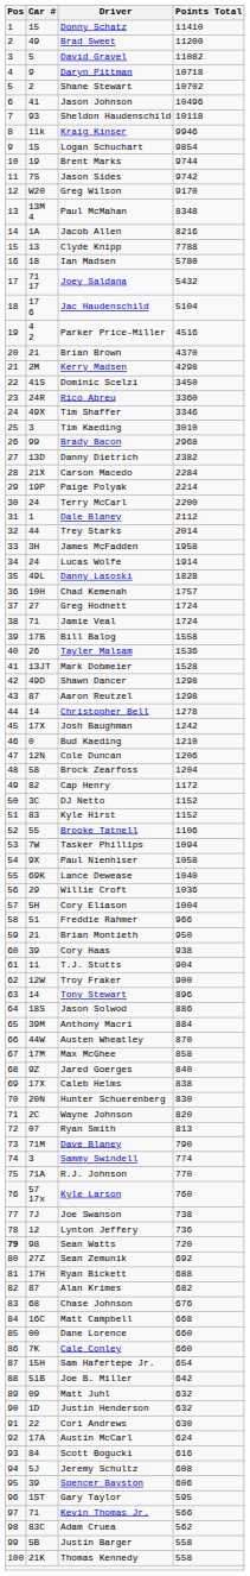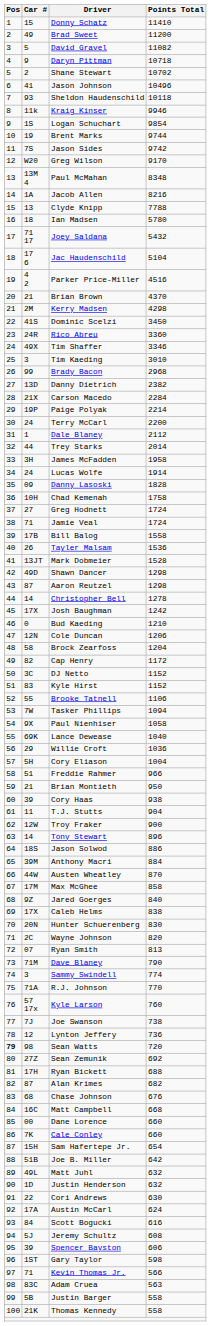 <table class="wikitable sortable" style="font-size:95%">
 <tr>
 <th>Pos</th>
 <th>Car #</th>
 <th>Driver</th>
 <th>Points Total</th>
 </tr>
 <tr>
 <td>1</td>
 <td>15</td>
 <td><a href='#'>Donny Schatz</a></td>
 <td>11410</td>
 </tr>
 <tr>
 <td>2</td>
 <td>49</td>
 <td><a href='#'>Brad Sweet</a></td>
 <td>11200</td>
 </tr>
 <tr>
 <td>3</td>
 <td>5</td>
 <td><a href='#'>David Gravel</a></td>
 <td>11082</td>
 </tr>
 <tr>
 <td>4</td>
 <td>9</td>
 <td><a href='#'>Daryn Pittman</a></td>
 <td>10718</td>
 </tr>
 <tr>
 <td>5</td>
 <td>2</td>
 <td>Shane Stewart</td>
 <td>10702</td>
 </tr>
 <tr>
 <td>6</td>
 <td>41</td>
 <td>Jason Johnson</td>
 <td>10496</td>
 </tr>
 <tr>
 <td>7</td>
 <td>93</td>
 <td>Sheldon Haudenschild</td>
 <td>10118</td>
 </tr>
 <tr>
 <td>8</td>
 <td>11k</td>
 <td><a href='#'>Kraig Kinser</a></td>
 <td>9946</td>
 </tr>
 <tr>
 <td>9</td>
 <td>1S</td>
 <td>Logan Schuchart</td>
 <td>9854</td>
 </tr>
 <tr>
 <td>10</td>
 <td>19</td>
 <td>Brent Marks</td>
 <td>9744</td>
 </tr>
 <tr>
 <td>11</td>
 <td>7S</td>
 <td>Jason Sides</td>
 <td>9742</td>
 </tr>
 <tr>
 <td>12</td>
 <td>W20</td>
 <td>Greg Wilson</td>
 <td>9170</td>
 </tr>
 <tr>
 <td>13</td>
 <td>13M<br>4</td>
 <td>Paul McMahan</td>
 <td>8348</td>
 </tr>
 <tr>
 <td>14</td>
 <td>1A</td>
 <td>Jacob Allen</td>
 <td>8216</td>
 </tr>
 <tr>
 <td>15</td>
 <td>13</td>
 <td>Clyde Knipp</td>
 <td>7788</td>
 </tr>
 <tr>
 <td>16</td>
 <td>18</td>
 <td>Ian Madsen</td>
 <td>5780</td>
 </tr>
 <tr>
 <td>17</td>
 <td>71<br>17</td>
 <td><a href='#'>Joey Saldana</a></td>
 <td>5432</td>
 </tr>
 <tr>
 <td>18</td>
 <td>17<br>6</td>
 <td><a href='#'>Jac Haudenschild</a></td>
 <td>5104</td>
 </tr>
 <tr>
 <td>19</td>
 <td>4<br>2</td>
 <td>Parker Price-Miller</td>
 <td>4516</td>
 </tr>
 <tr>
 <td>20</td>
 <td>21</td>
 <td>Brian Brown</td>
 <td>4370</td>
 </tr>
 <tr>
 <td>21</td>
 <td>2M</td>
 <td><a href='#'>Kerry Madsen</a></td>
 <td>4298</td>
 </tr>
 <tr>
 <td>22</td>
 <td>41S</td>
 <td>Dominic Scelzi</td>
 <td>3450</td>
 </tr>
 <tr>
 <td>23</td>
 <td>24R</td>
 <td><a href='#'>Rico Abreu</a></td>
 <td>3360</td>
 </tr>
 <tr>
 <td>24</td>
 <td>49X</td>
 <td>Tim Shaffer</td>
 <td>3346</td>
 </tr>
 <tr>
 <td>25</td>
 <td>3</td>
 <td>Tim Kaeding</td>
 <td>3010</td>
 </tr>
 <tr>
 <td>26</td>
 <td>99</td>
 <td><a href='#'>Brady Bacon</a></td>
 <td>2968</td>
 </tr>
 <tr>
 <td>27</td>
 <td>13D</td>
 <td>Danny Dietrich</td>
 <td>2382</td>
 </tr>
 <tr>
 <td>28</td>
 <td>21X</td>
 <td>Carson Macedo</td>
 <td>2284</td>
 </tr>
 <tr>
 <td>29</td>
 <td>19P</td>
 <td>Paige Polyak</td>
 <td>2214</td>
 </tr>
 <tr>
 <td>30</td>
 <td>24</td>
 <td>Terry McCarl</td>
 <td>2200</td>
 </tr>
 <tr>
 <td>31</td>
 <td>1</td>
 <td><a href='#'>Dale Blaney</a></td>
 <td>2112</td>
 </tr>
 <tr>
 <td>32</td>
 <td>44</td>
 <td>Trey Starks</td>
 <td>2014</td>
 </tr>
 <tr>
 <td>33</td>
 <td>3H</td>
 <td>James McFadden</td>
 <td>1958</td>
 </tr>
 <tr>
 <td>34</td>
 <td>24</td>
 <td>Lucas Wolfe</td>
 <td>1914</td>
 </tr>
 <tr>
 <td>35</td>
-<td>49L</td>
+<td>09</td>
 <td><a href='#'>Danny Lasoski</a></td>
 <td>1828</td>
 </tr>
 <tr>
 <td>36</td>
 <td>10H</td>
 <td>Chad Kemenah</td>
-<td>1757</td>
+<td>1758</td>
 </tr>
 <tr>
 <td>37</td>
 <td>27</td>
 <td>Greg Hodnett</td>
 <td>1724</td>
 </tr>
 <tr>
 <td>38</td>
 <td>71</td>
 <td>Jamie Veal</td>
 <td>1724</td>
 </tr>
 <tr>
 <td>39</td>
 <td>17B</td>
 <td>Bill Balog</td>
 <td>1558</td>
 </tr>
 <tr>
 <td>40</td>
 <td>26</td>
 <td><a href='#'>Tayler Malsam</a></td>
 <td>1536</td>
 </tr>
 <tr>
 <td>41</td>
 <td>13JT</td>
 <td>Mark Dobmeier</td>
 <td>1528</td>
 </tr>
 <tr>
 <td>42</td>
 <td>49D</td>
 <td>Shawn Dancer</td>
 <td>1298</td>
 </tr>
 <tr>
 <td>43</td>
 <td>87</td>
 <td>Aaron Reutzel</td>
 <td>1298</td>
 </tr>
 <tr>
 <td>44</td>
 <td>14</td>
 <td><a href='#'>Christopher Bell</a></td>
 <td>1278</td>
 </tr>
 <tr>
 <td>45</td>
 <td>17X</td>
 <td>Josh Baughman</td>
 <td>1242</td>
 </tr>
 <tr>
 <td>46</td>
 <td>0</td>
 <td>Bud Kaeding</td>
 <td>1210</td>
 </tr>
 <tr>
 <td>47</td>
 <td>12N</td>
 <td>Cole Duncan</td>
 <td>1206</td>
 </tr>
 <tr>
 <td>48</td>
 <td>58</td>
 <td>Brock Zearfoss</td>
 <td>1204</td>
 </tr>
 <tr>
 <td>49</td>
 <td>82</td>
 <td>Cap Henry</td>
 <td>1172</td>
 </tr>
 <tr>
 <td>50</td>
 <td>3C</td>
 <td>DJ Netto</td>
 <td>1152</td>
 </tr>
 <tr>
 <td>51</td>
 <td>83</td>
 <td>Kyle Hirst</td>
 <td>1152</td>
 </tr>
 <tr>
 <td>52</td>
 <td>55</td>
 <td><a href='#'>Brooke Tatnell</a></td>
 <td>1106</td>
 </tr>
 <tr>
 <td>53</td>
 <td>7W</td>
 <td>Tasker Phillips</td>
 <td>1094</td>
 </tr>
 <tr>
 <td>54</td>
 <td>9X</td>
 <td>Paul Nienhiser</td>
 <td>1058</td>
 </tr>
 <tr>
 <td>55</td>
 <td>69K</td>
 <td>Lance Dewease</td>
 <td>1040</td>
 </tr>
 <tr>
 <td>56</td>
 <td>29</td>
 <td>Willie Croft</td>
 <td>1036</td>
 </tr>
 <tr>
 <td>57</td>
 <td>5H</td>
 <td>Cory Eliason</td>
 <td>1004</td>
 </tr>
 <tr>
 <td>58</td>
 <td>51</td>
 <td>Freddie Rahmer</td>
 <td>966</td>
 </tr>
 <tr>
 <td>59</td>
 <td>21</td>
 <td>Brian Montieth</td>
 <td>950</td>
 </tr>
 <tr>
 <td>60</td>
 <td>39</td>
 <td>Cory Haas</td>
 <td>938</td>
 </tr>
 <tr>
 <td>61</td>
 <td>11</td>
 <td>T.J. Stutts</td>
 <td>904</td>
 </tr>
 <tr>
 <td>62</td>
 <td>12W</td>
 <td>Troy Fraker</td>
 <td>900</td>
 </tr>
 <tr>
 <td>63</td>
 <td>14</td>
 <td><a href='#'>Tony Stewart</a></td>
 <td>896</td>
 </tr>
 <tr>
 <td>64</td>
 <td>18S</td>
 <td>Jason Solwod</td>
 <td>886</td>
 </tr>
 <tr>
 <td>65</td>
 <td>39M</td>
 <td>Anthony Macri</td>
 <td>884</td>
 </tr>
 <tr>
 <td>66</td>
 <td>44W</td>
 <td>Austen Wheatley</td>
 <td>870</td>
 </tr>
 <tr>
 <td>67</td>
 <td>17M</td>
 <td>Max McGhee</td>
 <td>858</td>
 </tr>
 <tr>
 <td>68</td>
 <td>9Z</td>
 <td>Jared Goerges</td>
 <td>840</td>
 </tr>
 <tr>
 <td>69</td>
 <td>17X</td>
 <td>Caleb Helms</td>
 <td>838</td>
 </tr>
 <tr>
 <td>70</td>
 <td>20N</td>
 <td>Hunter Schuerenberg</td>
 <td>830</td>
 </tr>
 <tr>
 <td>71</td>
 <td>2C</td>
 <td>Wayne Johnson</td>
 <td>820</td>
 </tr>
 <tr>
 <td>72</td>
 <td>07</td>
 <td>Ryan Smith</td>
 <td>813</td>
 </tr>
 <tr>
 <td>73</td>
 <td>71M</td>
 <td><a href='#'>Dave Blaney</a></td>
 <td>790</td>
 </tr>
 <tr>
 <td>74</td>
 <td>3</td>
 <td><a href='#'>Sammy Swindell</a></td>
 <td>774</td>
 </tr>
 <tr>
 <td>75</td>
 <td>71A</td>
 <td>R.J. Johnson</td>
 <td>770</td>
 </tr>
 <tr>
 <td>76</td>
 <td>57<br>17x</td>
 <td><a href='#'>Kyle Larson</a></td>
 <td>760</td>
 </tr>
 <tr>
 <td>77</td>
 <td>7J</td>
 <td>Joe Swanson</td>
 <td>738</td>
 </tr>
 <tr>
 <td>78</td>
 <td>12</td>
 <td>Lynton Jeffery</td>
 <td>736</td>
 </tr>
 <tr>
 <td><strong>79</strong></td>
 <td>98</td>
 <td>Sean Watts</td>
 <td>720</td>
 </tr>
 <tr>
 <td>80</td>
 <td>27Z</td>
 <td>Sean Zemunik</td>
 <td>692</td>
 </tr>
 <tr>
 <td>81</td>
 <td>17H</td>
 <td>Ryan Bickett</td>
 <td>688</td>
 </tr>
 <tr>
 <td>82</td>
 <td>87</td>
 <td>Alan Krimes</td>
 <td>682</td>
 </tr>
 <tr>
 <td>83</td>
 <td>68</td>
 <td>Chase Johnson</td>
 <td>676</td>
 </tr>
 <tr>
 <td>84</td>
 <td>16C</td>
 <td>Matt Campbell</td>
 <td>668</td>
 </tr>
 <tr>
 <td>85</td>
 <td>00</td>
 <td>Dane Lorence</td>
 <td>660</td>
 </tr>
 <tr>
 <td>86</td>
 <td>7K</td>
 <td><a href='#'>Cale Conley</a></td>
 <td>660</td>
 </tr>
 <tr>
 <td>87</td>
 <td>15H</td>
 <td>Sam Hafertepe Jr.</td>
 <td>654</td>
 </tr>
 <tr>
 <td>88</td>
 <td>51B</td>
 <td>Joe B. Miller</td>
 <td>642</td>
 </tr>
 <tr>
 <td>89</td>
-<td>09</td>
+<td>49L</td>
 <td>Matt Juhl</td>
 <td>632</td>
 </tr>
 <tr>
 <td>90</td>
 <td>1D</td>
 <td>Justin Henderson</td>
 <td>632</td>
 </tr>
 <tr>
 <td>91</td>
 <td>22</td>
 <td>Cori Andrews</td>
 <td>630</td>
 </tr>
 <tr>
 <td>92</td>
 <td>17A</td>
 <td>Austin McCarl</td>
 <td>624</td>
 </tr>
 <tr>
 <td>93</td>
 <td>84</td>
 <td>Scott Bogucki</td>
 <td>616</td>
 </tr>
 <tr>
 <td>94</td>
 <td>5J</td>
 <td>Jeremy Schultz</td>
 <td>608</td>
 </tr>
 <tr>
 <td>95</td>
 <td>39</td>
 <td><a href='#'>Spencer Bayston</a></td>
 <td>606</td>
 </tr>
 <tr>
 <td>96</td>
 <td>1ST</td>
 <td>Gary Taylor</td>
-<td>595</td>
+<td>598</td>
 </tr>
 <tr>
 <td>97</td>
 <td>71</td>
 <td><a href='#'>Kevin Thomas Jr.</a></td>
 <td>566</td>
 </tr>
 <tr>
 <td>98</td>
 <td>83C</td>
 <td>Adam Cruea</td>
-<td>562</td>
+<td>563</td>
 </tr>
 <tr>
 <td>99</td>
 <td>5B</td>
 <td>Justin Barger</td>
 <td>558</td>
 </tr>
 <tr>
 <td>100</td>
 <td>21K</td>
 <td>Thomas Kennedy</td>
 <td>558</td>
 </tr>
 <tr>
 <td colspan=4></td>
 </tr>
 </table>
